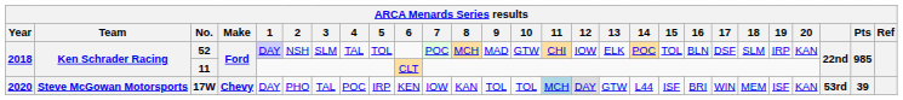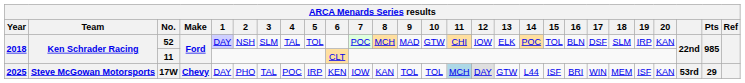 <table class="wikitable" style="text-align:center; font-size:75%">
 <tr>
 <th colspan=27><a href='#'>ARCA Menards Series</a> results</th>
 </tr>
 <tr>
 <th>Year</th>
 <th>Team</th>
 <th>No.</th>
 <th>Make</th>
 <th>1</th>
 <th>2</th>
 <th>3</th>
 <th>4</th>
 <th>5</th>
 <th>6</th>
 <th>7</th>
 <th>8</th>
 <th>9</th>
 <th>10</th>
 <th>11</th>
 <th>12</th>
 <th>13</th>
 <th>14</th>
 <th>15</th>
 <th>16</th>
 <th>17</th>
 <th>18</th>
 <th>19</th>
 <th>20</th>
 <th></th>
 <th>Pts</th>
 <th>Ref</th>
 </tr>
 <tr>
 <th rowspan=2><a href='#'>2018</a></th>
 <th rowspan=2><a href='#'>Ken Schrader Racing</a></th>
 <th>52</th>
 <th rowspan=2><a href='#'>Ford</a></th>
 <td style="background:#CFCFFF;"><a href='#'>DAY</a><br></td>
 <td><a href='#'>NSH</a></td>
 <td><a href='#'>SLM</a></td>
 <td><a href='#'>TAL</a></td>
 <td><a href='#'>TOL</a></td>
 <td></td>
 <td style="background:#DFFFDF;"><a href='#'>POC</a><br></td>
 <td style="background:#FFDF9F;"><a href='#'>MCH</a><br></td>
 <td><a href='#'>MAD</a></td>
 <td><a href='#'>GTW</a></td>
 <td style="background:#FFDF9F;"><a href='#'>CHI</a><br></td>
 <td><a href='#'>IOW</a></td>
 <td><a href='#'>ELK</a></td>
 <td style="background:#FFDF9F;"><a href='#'>POC</a><br></td>
 <td><a href='#'>TOL</a></td>
 <td><a href='#'>BLN</a></td>
 <td><a href='#'>DSF</a></td>
 <td><a href='#'>SLM</a></td>
 <td><a href='#'>IRP</a></td>
 <td><a href='#'>KAN</a></td>
 <th rowspan=2>22nd</th>
 <th rowspan=2>985</th>
 <th rowspan=2></th>
 </tr>
 <tr>
 <th>11</th>
 <td colspan=5></td>
 <td style="background:#FFDF9F;"><a href='#'>CLT</a><br></td>
 <td colspan=14></td>
 </tr>
 <tr>
-<th><a href='#'>2020</a></th>
+<th><a href='#'>2025</a></th>
 <th><a href='#'>Steve McGowan Motorsports</a></th>
 <th>17W</th>
 <th><a href='#'>Chevy</a></th>
 <td><a href='#'>DAY</a></td>
 <td><a href='#'>PHO</a></td>
 <td><a href='#'>TAL</a></td>
 <td><a href='#'>POC</a></td>
 <td><a href='#'>IRP</a></td>
 <td><a href='#'>KEN</a></td>
 <td><a href='#'>IOW</a></td>
 <td><a href='#'>KAN</a></td>
 <td><a href='#'>TOL</a></td>
 <td><a href='#'>TOL</a></td>
 <td style="background: lightblue;"><a href='#'>MCH</a></td>
 <td style="background:#DFDFDF;"><a href='#'>DAY</a><br></td>
 <td><a href='#'>GTW</a></td>
 <td><a href='#'>L44</a></td>
 <td><a href='#'>ISF</a></td>
 <td><a href='#'>BRI</a></td>
 <td><a href='#'>WIN</a></td>
 <td><a href='#'>MEM</a></td>
 <td><a href='#'>ISF</a></td>
 <td><a href='#'>KAN</a></td>
 <th>53rd</th>
-<th>39</th>
+<th>29</th>
 <th></th>
 </tr>
 </table>
